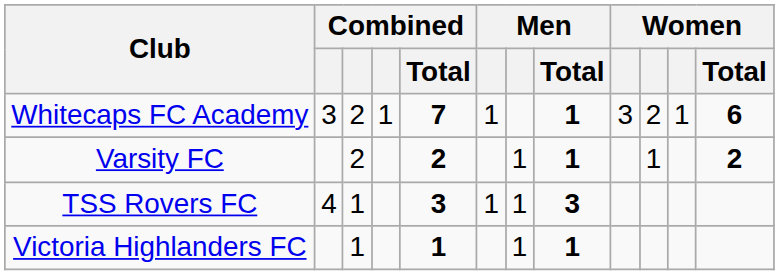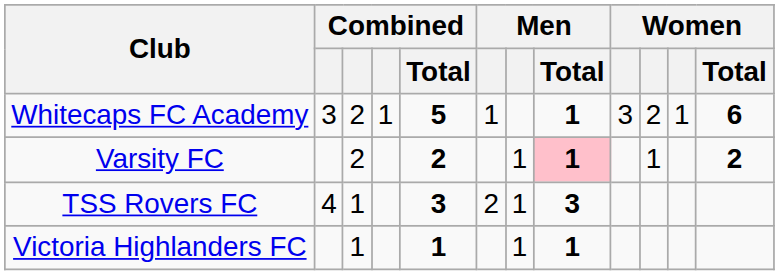 <table class="sortable wikitable" style="text-align: center">
 <tr>
 <th rowspan="2">Club</th>
 <th colspan="4">Combined</th>
 <th colspan="3">Men</th>
 <th colspan="4">Women</th>
 </tr>
 <tr>
 <th></th>
 <th></th>
 <th></th>
 <th>Total</th>
 <th></th>
 <th></th>
 <th>Total</th>
 <th></th>
 <th></th>
 <th></th>
 <th>Total</th>
 </tr>
 <tr>
 <td><a href='#'>Whitecaps FC Academy</a></td>
 <td>3</td>
 <td>2</td>
 <td>1</td>
-<td><strong>7</strong></td>
+<td><strong>5</strong></td>
 <td>1</td>
 <td></td>
 <td><strong>1</strong></td>
 <td>3</td>
 <td>2</td>
 <td>1</td>
 <td><strong>6</strong></td>
 </tr>
 <tr>
 <td><a href='#'>Varsity FC</a></td>
 <td></td>
 <td>2</td>
 <td></td>
 <td><strong>2</strong></td>
 <td></td>
 <td>1</td>
-<td><strong>1</strong></td>
+<td style="background: pink;"><strong>1</strong></td>
 <td></td>
 <td>1</td>
 <td></td>
 <td><strong>2</strong></td>
 </tr>
 <tr>
 <td><a href='#'>TSS Rovers FC</a></td>
 <td>4</td>
 <td>1</td>
 <td></td>
 <td><strong>3</strong></td>
-<td>1</td>
+<td>2</td>
 <td>1</td>
 <td><strong>3</strong></td>
 <td></td>
 <td></td>
 <td></td>
 <td><strong></strong></td>
 </tr>
 <tr>
 <td><a href='#'>Victoria Highlanders FC</a></td>
 <td></td>
 <td>1</td>
 <td></td>
 <td><strong>1</strong></td>
 <td></td>
 <td>1</td>
 <td><strong>1</strong></td>
 <td></td>
 <td></td>
 <td></td>
 <td><strong></strong></td>
 </tr>
 </table>
